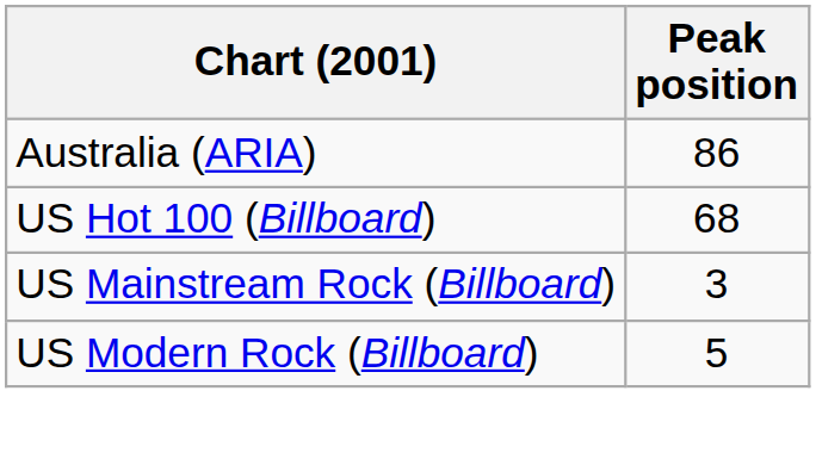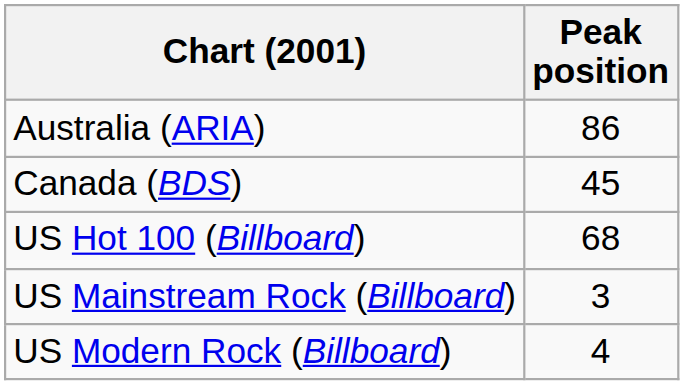 <table class="wikitable sortable">
 <tr>
 <th>Chart (2001)</th>
 <th>Peak<br>position</th>
 </tr>
 <tr>
 <td>Australia (<a href='#'>ARIA</a>)</td>
 <td style="text-align:center;">86</td>
+</tr>
+<tr>
+<td>Canada (<em><a href='#'>BDS</a></em>)</td>
+<td style="text-align:center;">45</td>
 </tr>
 <tr>
 <td>US <a href='#'>Hot 100</a> (<em><a href='#'>Billboard</a></em>)</td>
 <td style="text-align:center;">68</td>
 </tr>
 <tr>
 <td>US <a href='#'>Mainstream Rock</a> (<em><a href='#'>Billboard</a></em>)</td>
 <td style="text-align:center;">3</td>
 </tr>
 <tr>
 <td>US <a href='#'>Modern Rock</a> (<em><a href='#'>Billboard</a></em>)</td>
-<td style="text-align:center;">5</td>
+<td style="text-align:center;">4</td>
 </tr>
 </table>
